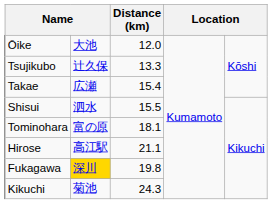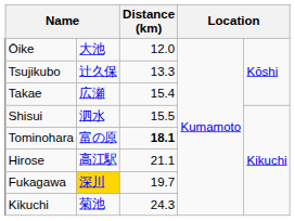 <table class="wikitable" rules="all">
 <tr>
 <th colspan="2">Name</th>
 <th style="width:3em;">Distance (km)</th>
 <th colspan="2">Location</th>
 </tr>
 <tr>
 <td style="border-left:2px solid #939393;">Ōike</td>
 <td><a href='#'>大池</a></td>
 <td style="text-align:right;">12.0</td>
 <td rowspan="8" style="text-align:center; width:1.5em;"><a href='#'>Kumamoto</a></td>
 <td rowspan="3"><a href='#'>Kōshi</a></td>
 </tr>
 <tr>
 <td style="border-left:2px solid #939393;">Tsujikubo</td>
 <td><a href='#'>辻久保</a></td>
 <td style="text-align:right;">13.3</td>
 </tr>
 <tr>
 <td style="border-left:2px solid #939393;">Takae</td>
 <td><a href='#'>広瀬</a></td>
 <td style="text-align:right;">15.4</td>
 </tr>
 <tr>
 <td style="border-left:2px solid #939393;">Shisui</td>
 <td><a href='#'>泗水</a></td>
 <td style="text-align:right;">15.5</td>
 <td rowspan="5"><a href='#'>Kikuchi</a></td>
 </tr>
 <tr>
 <td style="border-left:2px solid #939393;">Tominohara</td>
 <td><a href='#'>富の原</a></td>
-<td style="text-align:right;">18.1</td>
+<td style="text-align:right;"><strong>18.1</strong></td>
 </tr>
 <tr>
 <td style="border-left:2px solid #939393;">Hirose</td>
 <td><a href='#'>高江駅</a></td>
 <td style="text-align:right;">21.1</td>
 </tr>
 <tr>
 <td style="border-left:2px solid #939393;">Fukagawa</td>
 <td style="background: gold;"><a href='#'>深川</a></td>
-<td style="text-align:right;">19.8</td>
+<td style="text-align:right;">19.7</td>
 </tr>
 <tr>
 <td style="border-left:2px solid #939393;">Kikuchi</td>
 <td><a href='#'>菊池</a></td>
 <td style="text-align:right;">24.3</td>
 </tr>
 </table>
